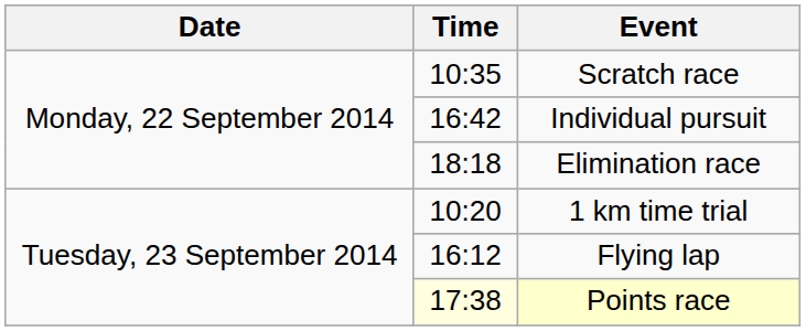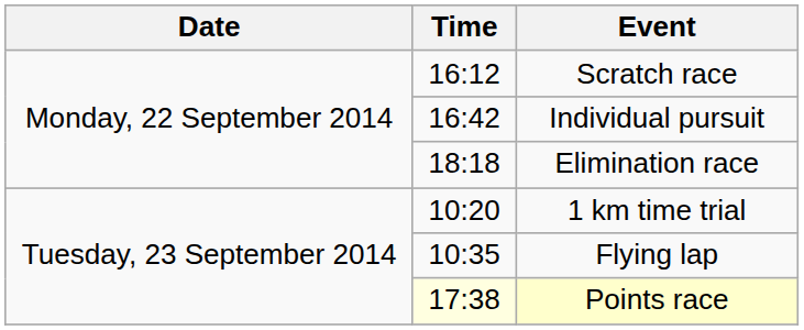 <table class = "wikitable" style="text-align:center;">
 <tr>
 <th width=220>Date</th>
 <th width=50>Time</th>
 <th width=150>Event</th>
 </tr>
 <tr>
 <td rowspan=3>Monday, 22 September 2014</td>
-<td>10:35</td>
+<td>16:12</td>
 <td>Scratch race</td>
 </tr>
 <tr>
 <td>16:42</td>
 <td>Individual pursuit</td>
 </tr>
 <tr>
 <td>18:18</td>
 <td>Elimination race</td>
 </tr>
 <tr>
 <td rowspan=3>Tuesday, 23 September 2014</td>
 <td>10:20</td>
 <td>1 km time trial</td>
 </tr>
 <tr>
-<td>16:12</td>
+<td>10:35</td>
 <td>Flying lap</td>
 </tr>
 <tr>
 <td style="background: lightyellow;">17:38</td>
 <td bgcolor=ffffcc>Points race</td>
 </tr>
 </table>
